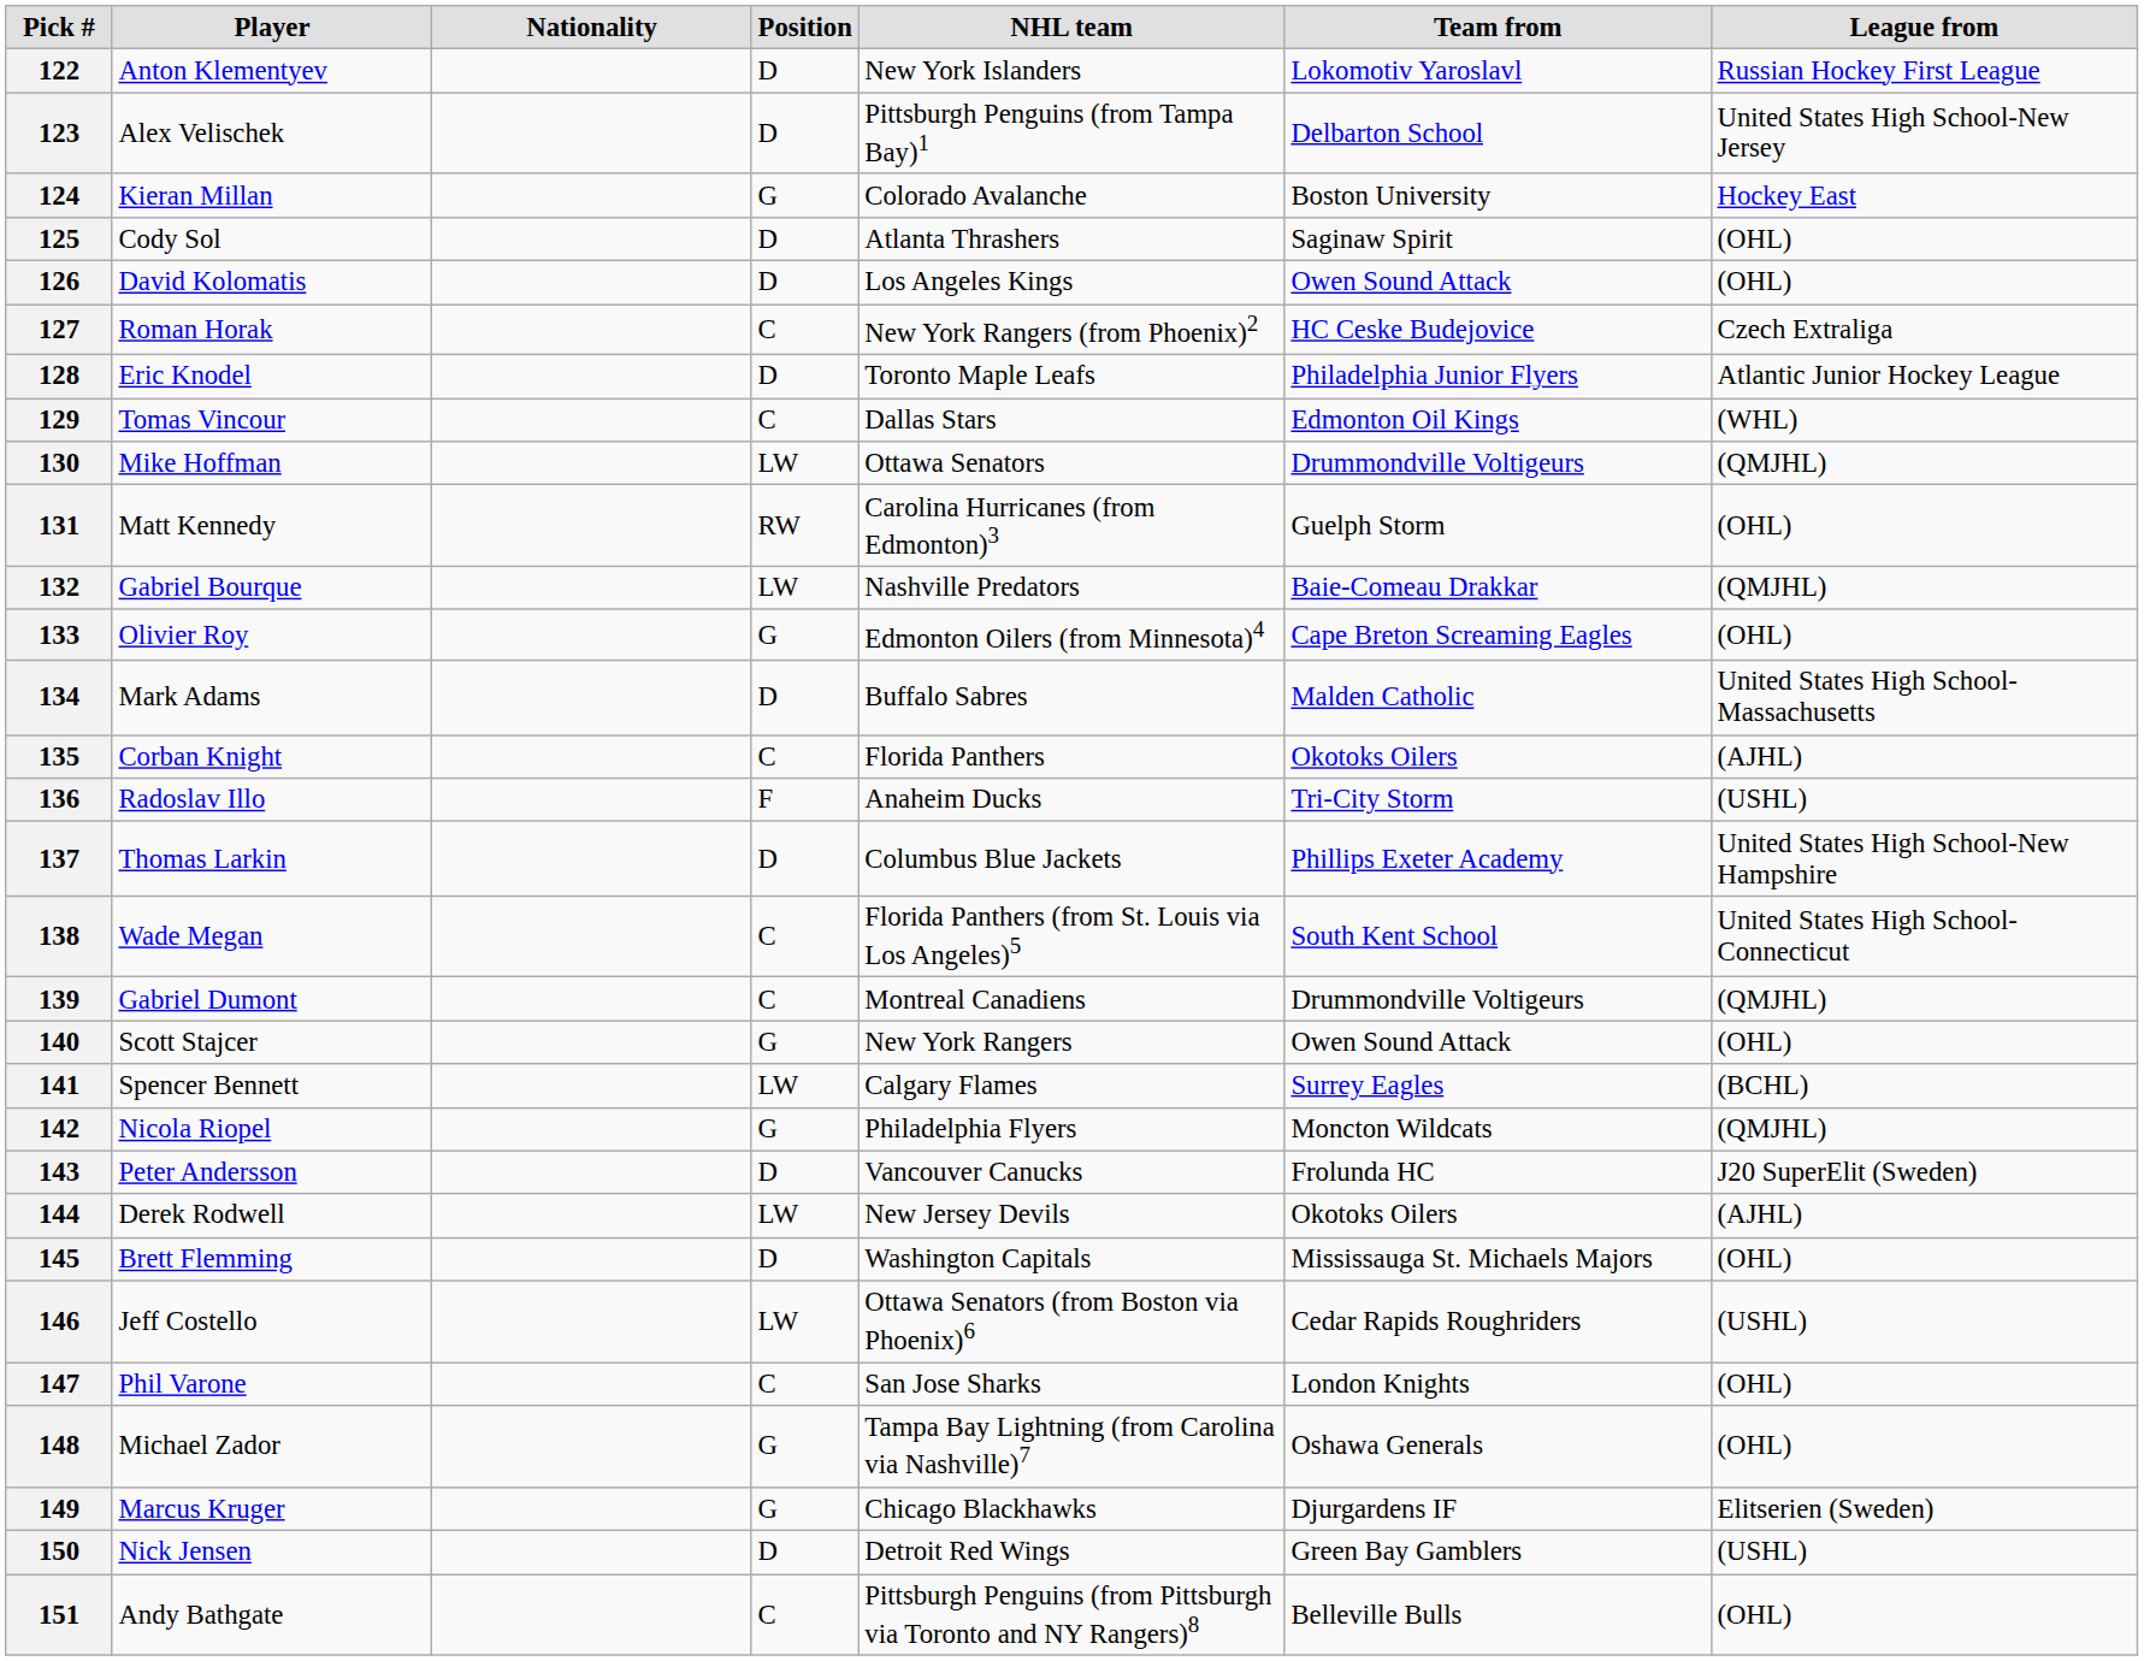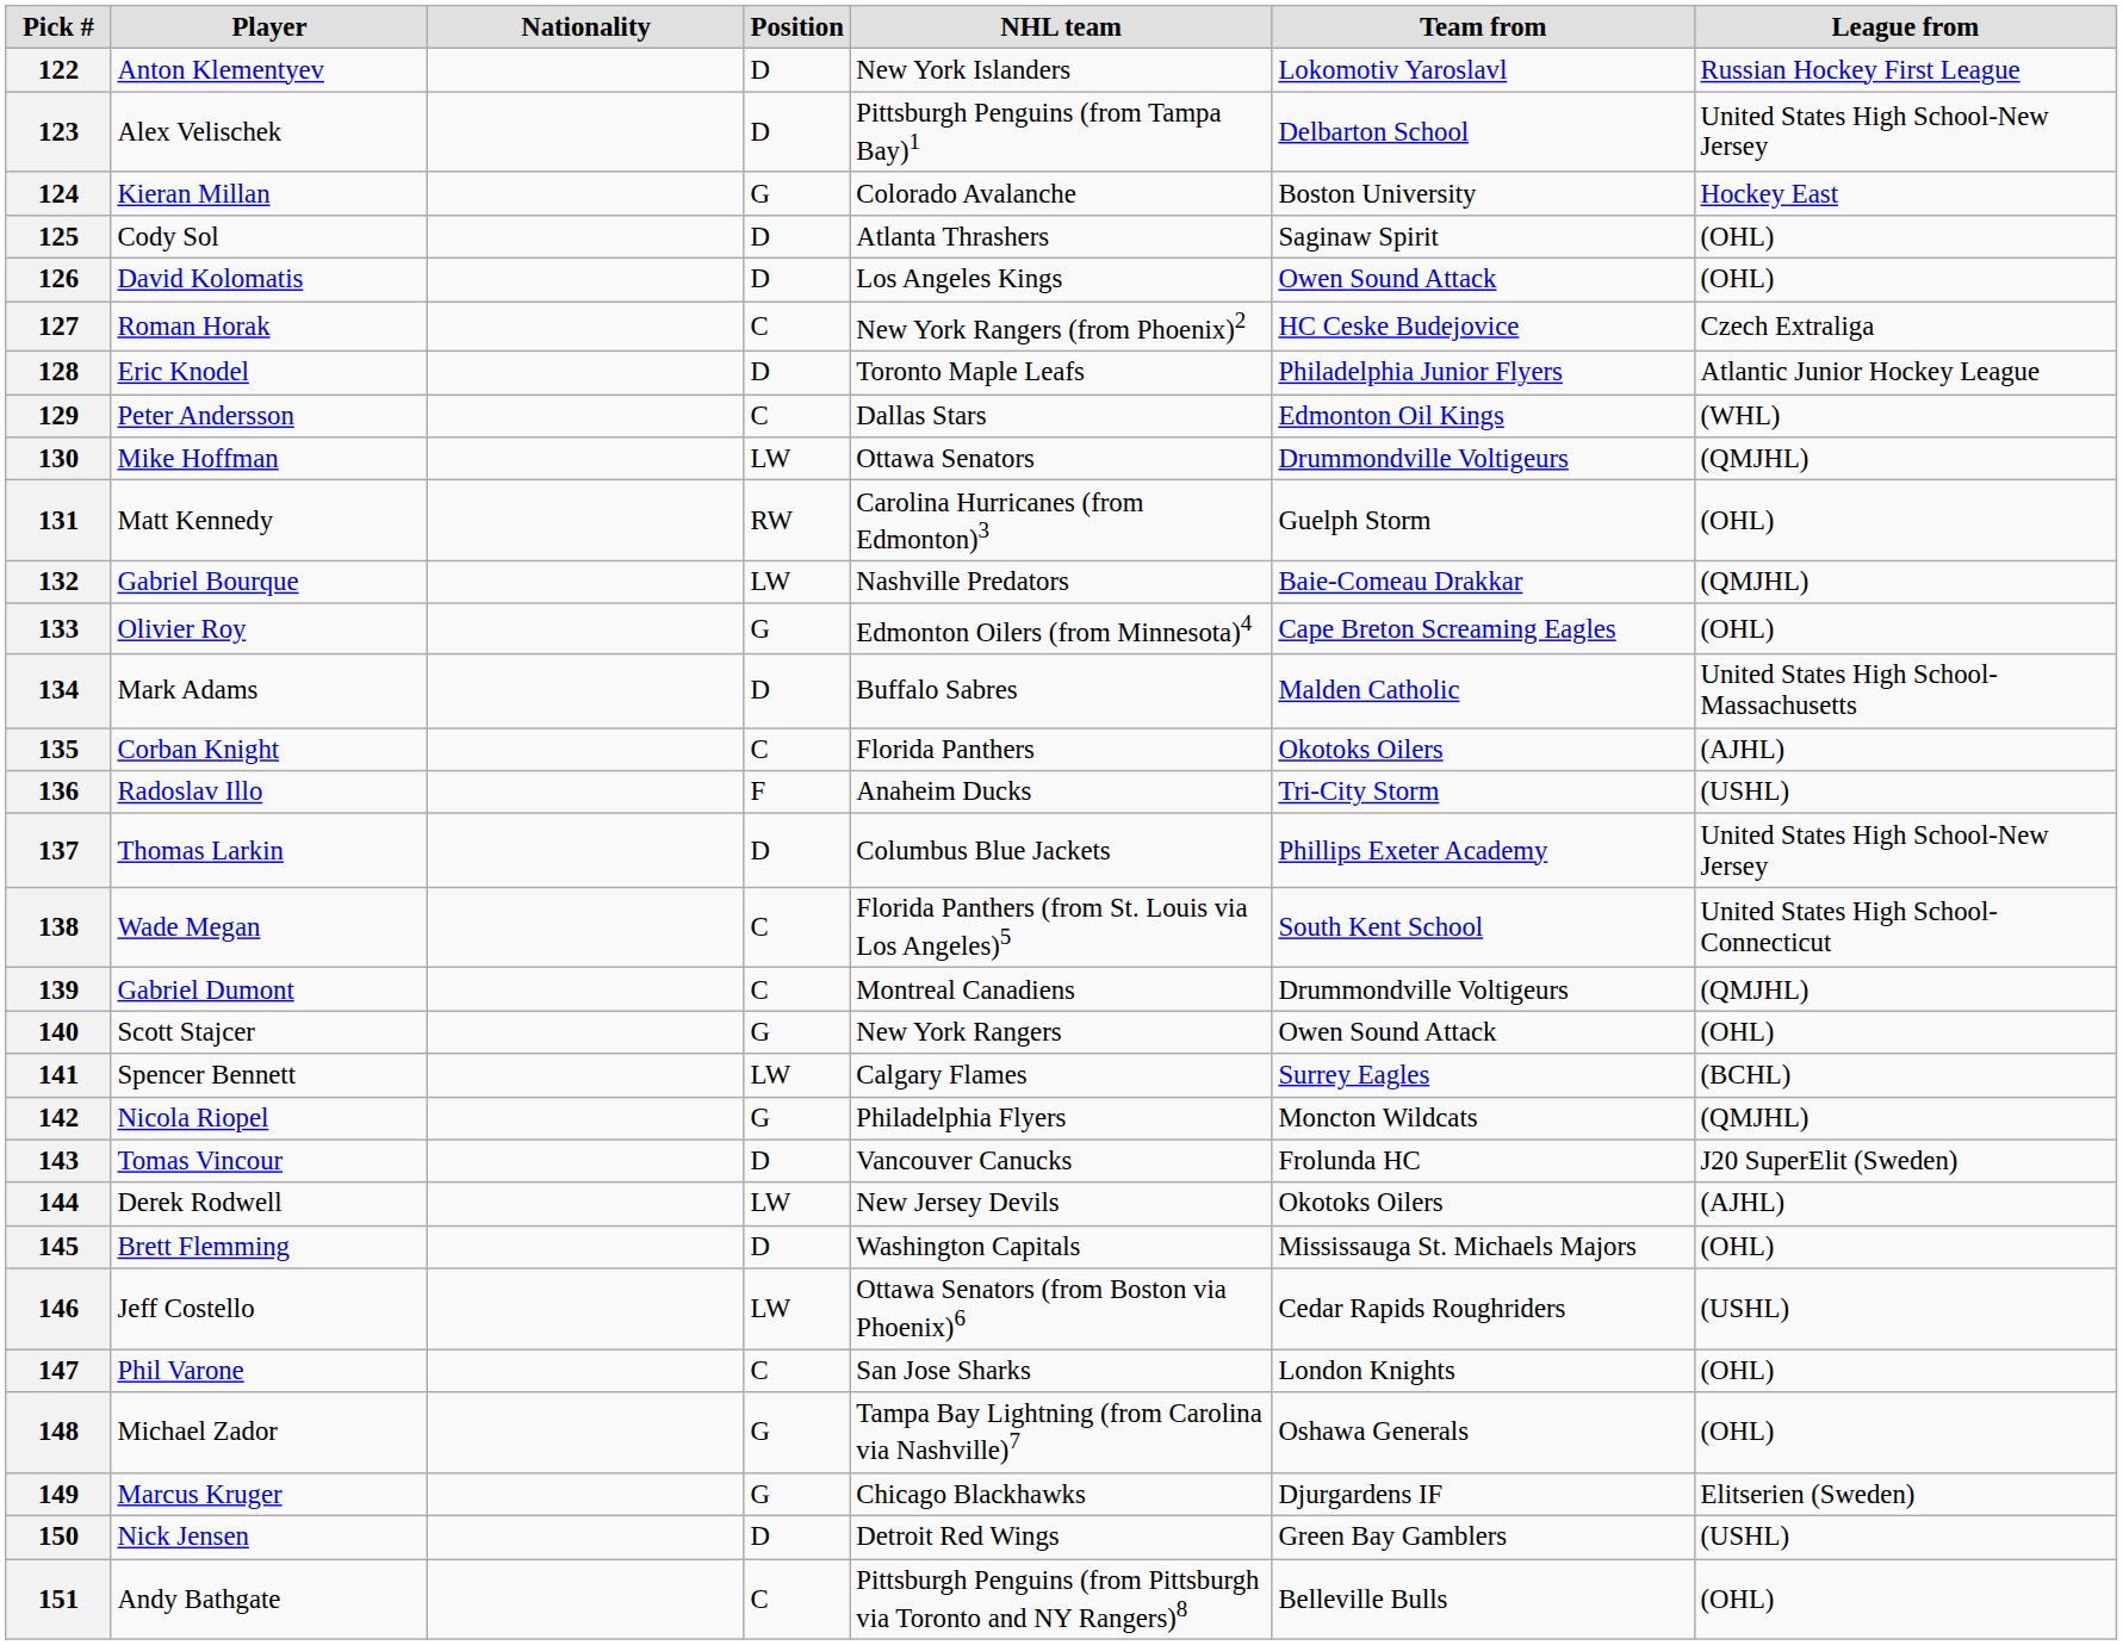 <table class="wikitable sortable">
 <tr>
 <th style="background:#e0e0e0; width:5%;">Pick #</th>
 <th style="background:#e0e0e0; width:15%;">Player</th>
 <th style="background:#e0e0e0; width:15%;">Nationality</th>
 <th style="background:#e0e0e0; width:5%;">Position</th>
 <th style="background:#e0e0e0; width:20%;">NHL team</th>
 <th style="background:#e0e0e0; width:20%;">Team from</th>
 <th style="background:#e0e0e0; width:20%;">League from</th>
 </tr>
 <tr>
 <th>122</th>
 <td><a href='#'>Anton Klementyev</a></td>
 <td></td>
 <td>D</td>
 <td>New York Islanders</td>
 <td><a href='#'>Lokomotiv Yaroslavl</a></td>
 <td><a href='#'>Russian Hockey First League</a></td>
 </tr>
 <tr>
 <th>123</th>
 <td>Alex Velischek</td>
 <td></td>
 <td>D</td>
 <td>Pittsburgh Penguins (from Tampa Bay)<sup>1</sup></td>
 <td><a href='#'>Delbarton School</a></td>
 <td>United States High School-New Jersey</td>
 </tr>
 <tr>
 <th>124</th>
 <td><a href='#'>Kieran Millan</a></td>
 <td></td>
 <td>G</td>
 <td>Colorado Avalanche</td>
 <td>Boston University</td>
 <td><a href='#'>Hockey East</a></td>
 </tr>
 <tr>
 <th>125</th>
 <td>Cody Sol</td>
 <td></td>
 <td>D</td>
 <td>Atlanta Thrashers</td>
 <td>Saginaw Spirit</td>
 <td>(OHL)</td>
 </tr>
 <tr>
 <th>126</th>
 <td><a href='#'>David Kolomatis</a></td>
 <td></td>
 <td>D</td>
 <td>Los Angeles Kings</td>
 <td><a href='#'>Owen Sound Attack</a></td>
 <td>(OHL)</td>
 </tr>
 <tr>
 <th>127</th>
 <td><a href='#'>Roman Horak</a></td>
 <td></td>
 <td>C</td>
 <td>New York Rangers (from Phoenix)<sup>2</sup></td>
 <td><a href='#'>HC Ceske Budejovice</a></td>
 <td>Czech Extraliga</td>
 </tr>
 <tr>
 <th>128</th>
 <td><a href='#'>Eric Knodel</a></td>
 <td></td>
 <td>D</td>
 <td>Toronto Maple Leafs</td>
 <td><a href='#'>Philadelphia Junior Flyers</a></td>
 <td>Atlantic Junior Hockey League</td>
 </tr>
 <tr>
 <th>129</th>
-<td><a href='#'>Tomas Vincour</a></td>
+<td><a href='#'>Peter Andersson</a></td>
 <td></td>
 <td>C</td>
 <td>Dallas Stars</td>
 <td><a href='#'>Edmonton Oil Kings</a></td>
 <td>(WHL)</td>
 </tr>
 <tr>
 <th>130</th>
 <td><a href='#'>Mike Hoffman</a></td>
 <td></td>
 <td>LW</td>
 <td>Ottawa Senators</td>
 <td><a href='#'>Drummondville Voltigeurs</a></td>
 <td>(QMJHL)</td>
 </tr>
 <tr>
 <th>131</th>
 <td>Matt Kennedy</td>
 <td></td>
 <td>RW</td>
 <td>Carolina Hurricanes (from Edmonton)<sup>3</sup></td>
 <td>Guelph Storm</td>
 <td>(OHL)</td>
 </tr>
 <tr>
 <th>132</th>
 <td><a href='#'>Gabriel Bourque</a></td>
 <td></td>
 <td>LW</td>
 <td>Nashville Predators</td>
 <td><a href='#'>Baie-Comeau Drakkar</a></td>
 <td>(QMJHL)</td>
 </tr>
 <tr>
 <th>133</th>
 <td><a href='#'>Olivier Roy</a></td>
 <td></td>
 <td>G</td>
 <td>Edmonton Oilers (from Minnesota)<sup>4</sup></td>
 <td><a href='#'>Cape Breton Screaming Eagles</a></td>
 <td>(OHL)</td>
 </tr>
 <tr>
 <th>134</th>
 <td>Mark Adams</td>
 <td></td>
 <td>D</td>
 <td>Buffalo Sabres</td>
 <td><a href='#'>Malden Catholic</a></td>
 <td>United States High School-Massachusetts</td>
 </tr>
 <tr>
 <th>135</th>
 <td><a href='#'>Corban Knight</a></td>
 <td></td>
 <td>C</td>
 <td>Florida Panthers</td>
 <td><a href='#'>Okotoks Oilers</a></td>
 <td>(AJHL)</td>
 </tr>
 <tr>
 <th>136</th>
 <td><a href='#'>Radoslav Illo</a></td>
 <td></td>
 <td>F</td>
 <td>Anaheim Ducks</td>
 <td><a href='#'>Tri-City Storm</a></td>
 <td>(USHL)</td>
 </tr>
 <tr>
 <th>137</th>
 <td><a href='#'>Thomas Larkin</a></td>
 <td></td>
 <td>D</td>
 <td>Columbus Blue Jackets</td>
 <td><a href='#'>Phillips Exeter Academy</a></td>
-<td>United States High School-New Hampshire</td>
+<td>United States High School-New Jersey</td>
 </tr>
 <tr>
 <th>138</th>
 <td><a href='#'>Wade Megan</a></td>
 <td></td>
 <td>C</td>
 <td>Florida Panthers (from St. Louis via Los Angeles)<sup>5</sup></td>
 <td><a href='#'>South Kent School</a></td>
 <td>United States High School-Connecticut</td>
 </tr>
 <tr>
 <th>139</th>
 <td><a href='#'>Gabriel Dumont</a></td>
 <td></td>
 <td>C</td>
 <td>Montreal Canadiens</td>
 <td>Drummondville Voltigeurs</td>
 <td>(QMJHL)</td>
 </tr>
 <tr>
 <th>140</th>
 <td>Scott Stajcer</td>
 <td></td>
 <td>G</td>
 <td>New York Rangers</td>
 <td>Owen Sound Attack</td>
 <td>(OHL)</td>
 </tr>
 <tr>
 <th>141</th>
 <td>Spencer Bennett</td>
 <td></td>
 <td>LW</td>
 <td>Calgary Flames</td>
 <td><a href='#'>Surrey Eagles</a></td>
 <td>(BCHL)</td>
 </tr>
 <tr>
 <th>142</th>
 <td><a href='#'>Nicola Riopel</a></td>
 <td></td>
 <td>G</td>
 <td>Philadelphia Flyers</td>
 <td>Moncton Wildcats</td>
 <td>(QMJHL)</td>
 </tr>
 <tr>
 <th>143</th>
-<td><a href='#'>Peter Andersson</a></td>
+<td><a href='#'>Tomas Vincour</a></td>
 <td></td>
 <td>D</td>
 <td>Vancouver Canucks</td>
 <td>Frolunda HC</td>
 <td>J20 SuperElit (Sweden)</td>
 </tr>
 <tr>
 <th>144</th>
 <td>Derek Rodwell</td>
 <td></td>
 <td>LW</td>
 <td>New Jersey Devils</td>
 <td>Okotoks Oilers</td>
 <td>(AJHL)</td>
 </tr>
 <tr>
 <th>145</th>
 <td><a href='#'>Brett Flemming</a></td>
 <td></td>
 <td>D</td>
 <td>Washington Capitals</td>
 <td>Mississauga St. Michaels Majors</td>
 <td>(OHL)</td>
 </tr>
 <tr>
 <th>146</th>
 <td>Jeff Costello</td>
 <td></td>
 <td>LW</td>
 <td>Ottawa Senators (from Boston via Phoenix)<sup>6</sup></td>
 <td>Cedar Rapids Roughriders</td>
 <td>(USHL)</td>
 </tr>
 <tr>
 <th>147</th>
 <td><a href='#'>Phil Varone</a></td>
 <td></td>
 <td>C</td>
 <td>San Jose Sharks</td>
 <td>London Knights</td>
 <td>(OHL)</td>
 </tr>
 <tr>
 <th>148</th>
 <td>Michael Zador</td>
 <td></td>
 <td>G</td>
 <td>Tampa Bay Lightning (from Carolina via Nashville)<sup>7</sup></td>
 <td>Oshawa Generals</td>
 <td>(OHL)</td>
 </tr>
 <tr>
 <th>149</th>
 <td><a href='#'>Marcus Kruger</a></td>
 <td></td>
 <td>G</td>
 <td>Chicago Blackhawks</td>
 <td>Djurgardens IF</td>
 <td>Elitserien (Sweden)</td>
 </tr>
 <tr>
 <th>150</th>
 <td><a href='#'>Nick Jensen</a></td>
 <td></td>
 <td>D</td>
 <td>Detroit Red Wings</td>
 <td>Green Bay Gamblers</td>
 <td>(USHL)</td>
 </tr>
 <tr>
 <th>151</th>
 <td>Andy Bathgate</td>
 <td></td>
 <td>C</td>
 <td>Pittsburgh Penguins (from Pittsburgh via Toronto and NY Rangers)<sup>8</sup></td>
 <td>Belleville Bulls</td>
 <td>(OHL)</td>
 </tr>
 </table>
